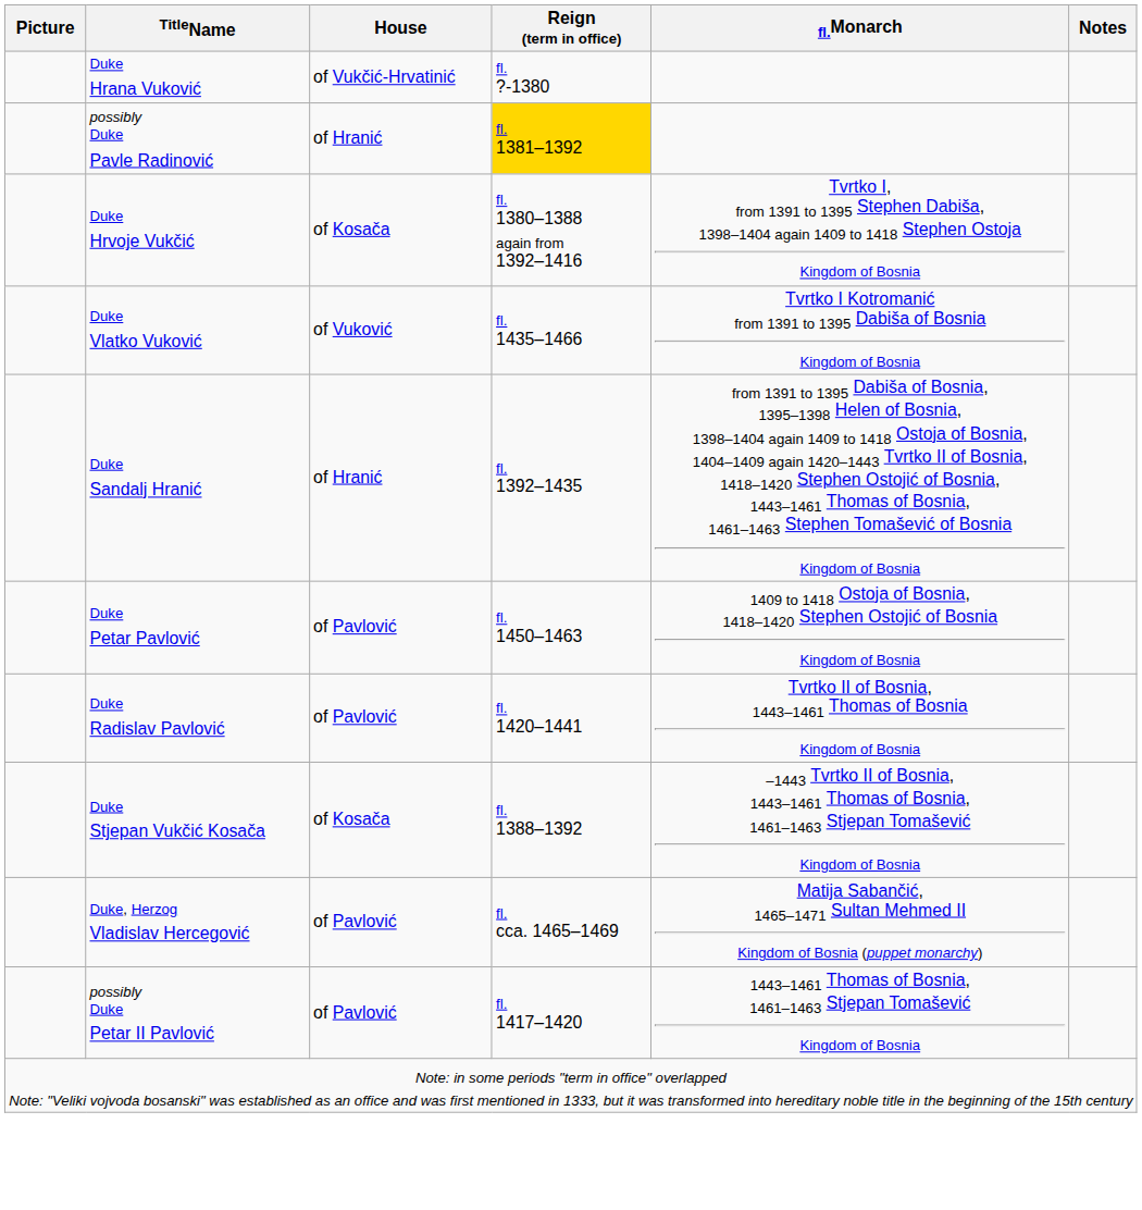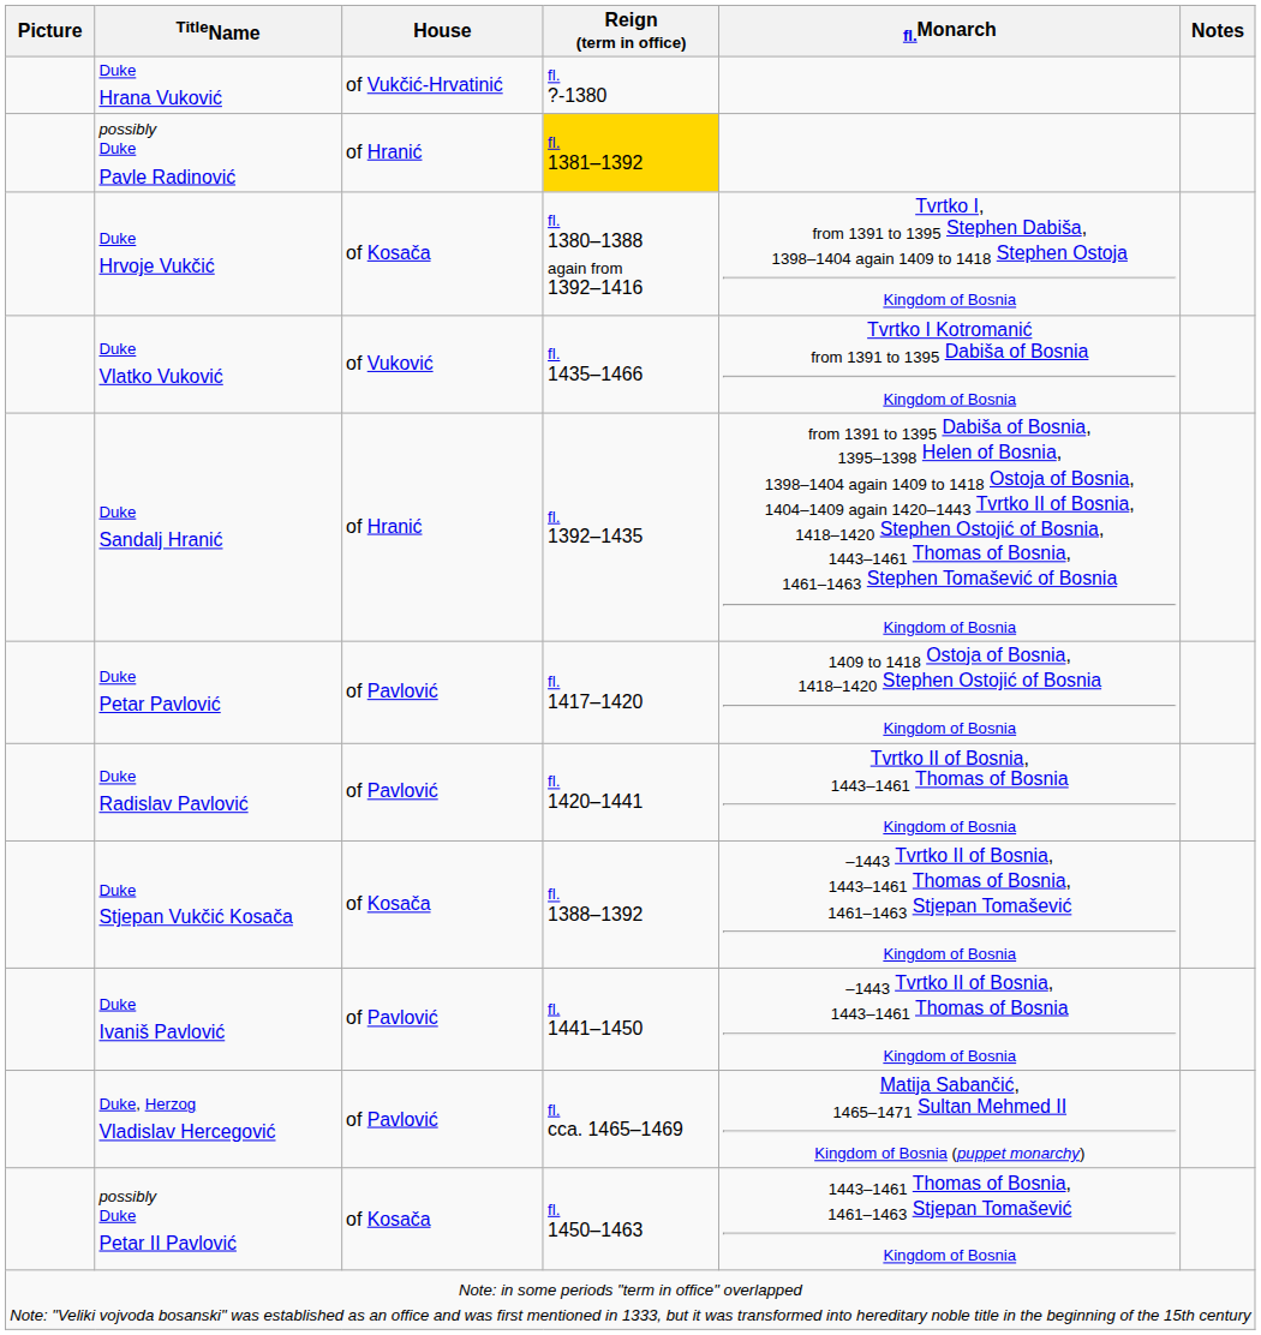 <table class="wikitable">
 <tr>
 <th>Picture</th>
 <th><sup>Title</sup>Name</th>
 <th>House</th>
 <th>Reign<br><small>(term in office)</small></th>
 <th><sub><a href='#'>fl.</a></sub>Monarch</th>
 <th>Notes</th>
 </tr>
 <tr>
 <td></td>
 <td><sup><a href='#'>Duke</a></sup><br><a href='#'>Hrana Vuković</a></td>
 <td>of <a href='#'>Vukčić-Hrvatinić</a></td>
 <td><small><a href='#'>fl.</a></small><br> ?-1380</td>
 <td></td>
 <td></td>
 </tr>
 <tr>
 <td></td>
 <td><small><em>possibly</em></small><br><sup><a href='#'>Duke</a></sup><br><a href='#'>Pavle Radinović</a></td>
 <td>of <a href='#'>Hranić</a></td>
 <td style="background: gold;"><small><a href='#'>fl.</a></small><br> 1381–1392</td>
 <td></td>
 <td></td>
 </tr>
 <tr>
 <td></td>
 <td><sup><a href='#'>Duke</a></sup><br><a href='#'>Hrvoje Vukčić</a></td>
 <td>of <a href='#'>Kosača</a></td>
 <td><small><a href='#'>fl.</a></small><br> 1380–1388 <br> <sub>again from</sub><br> 1392–1416</td>
 <td style="text-align:center;"><a href='#'>Tvrtko I</a>,<br> <sub>from 1391 to 1395</sub> <a href='#'>Stephen Dabiša</a>,<br><sub>1398–1404 again 1409 to 1418</sub> <a href='#'>Stephen Ostoja</a><hr><small><a href='#'>Kingdom of Bosnia</a></small></td>
 <td></td>
 </tr>
 <tr>
 <td></td>
 <td><sup><a href='#'>Duke</a></sup><br><a href='#'>Vlatko Vuković</a></td>
 <td>of <a href='#'>Vuković</a></td>
 <td><small><a href='#'>fl.</a></small><br> 1435–1466</td>
 <td style="text-align:center;"><a href='#'>Tvrtko I Kotromanić</a><br><sub>from 1391 to 1395</sub> <a href='#'>Dabiša of Bosnia</a><hr><small><a href='#'>Kingdom of Bosnia</a></small></td>
 <td></td>
 </tr>
 <tr>
 <td></td>
 <td><sup><a href='#'>Duke</a></sup><br><a href='#'>Sandalj Hranić</a></td>
 <td>of <a href='#'>Hranić</a></td>
 <td><small><a href='#'>fl.</a></small><br> 1392–1435</td>
 <td style="text-align:center;"><sub>from 1391 to 1395</sub> <a href='#'>Dabiša of Bosnia</a>,<br><sub>1395–1398</sub> <a href='#'>Helen of Bosnia</a>,<br><sub>1398–1404 again 1409 to 1418</sub> <a href='#'>Ostoja of Bosnia</a>,<br><sub>1404–1409 again 1420–1443</sub> <a href='#'>Tvrtko II of Bosnia</a>,<br><sub>1418–1420</sub> <a href='#'>Stephen Ostojić of Bosnia</a>,<br><sub>1443–1461</sub> <a href='#'>Thomas of Bosnia</a>,<br><sub>1461–1463</sub> <a href='#'>Stephen Tomašević of Bosnia</a> <hr><small><a href='#'>Kingdom of Bosnia</a></small></td>
 <td></td>
 </tr>
 <tr>
 <td></td>
 <td><sup><a href='#'>Duke</a></sup><br><a href='#'>Petar Pavlović</a></td>
 <td>of <a href='#'>Pavlović</a></td>
-<td><small><a href='#'>fl.</a></small><br> 1450–1463</td>
+<td><small><a href='#'>fl.</a></small><br> 1417–1420</td>
 <td style="text-align:center;"><sub>1409 to 1418</sub> <a href='#'>Ostoja of Bosnia</a>,<br><sub>1418–1420</sub> <a href='#'>Stephen Ostojić of Bosnia</a><hr><small><a href='#'>Kingdom of Bosnia</a></small></td>
 <td></td>
 </tr>
 <tr>
 <td></td>
 <td><sup><a href='#'>Duke</a></sup><br><a href='#'>Radislav Pavlović</a></td>
 <td>of <a href='#'>Pavlović</a></td>
 <td><small><a href='#'>fl.</a></small><br> 1420–1441</td>
 <td style="text-align:center;"><a href='#'>Tvrtko II of Bosnia</a>,<br><sub>1443–1461</sub> <a href='#'>Thomas of Bosnia</a> <hr><small><a href='#'>Kingdom of Bosnia</a></small></td>
 <td></td>
 </tr>
 <tr>
 <td></td>
 <td><sup><a href='#'>Duke</a></sup><br><a href='#'>Stjepan Vukčić Kosača</a></td>
 <td>of <a href='#'>Kosača</a></td>
 <td><small><a href='#'>fl.</a></small><br> 1388–1392</td>
 <td style="text-align:center;"><sub>–1443</sub> <a href='#'>Tvrtko II of Bosnia</a>,<br><sub>1443–1461</sub> <a href='#'>Thomas of Bosnia</a>,<br><sub>1461–1463</sub> <a href='#'>Stjepan Tomašević</a> <hr><small><a href='#'>Kingdom of Bosnia</a></small></td>
 <td></td>
 </tr>
 <tr>
 <td></td>
+<td><sup><a href='#'>Duke</a></sup><br><a href='#'>Ivaniš Pavlović</a></td>
+<td>of <a href='#'>Pavlović</a></td>
+<td><small><a href='#'>fl.</a></small><br> 1441–1450</td>
+<td style="text-align:center;"><sub>–1443</sub> <a href='#'>Tvrtko II of Bosnia</a>,<br><sub>1443–1461</sub> <a href='#'>Thomas of Bosnia</a> <hr><small><a href='#'>Kingdom of Bosnia</a></small></td>
+<td></td>
+</tr>
+<tr>
+<td></td>
 <td><sup><a href='#'>Duke</a>, <a href='#'>Herzog</a></sup><br><a href='#'>Vladislav Hercegović</a></td>
 <td>of <a href='#'>Pavlović</a></td>
 <td><small><a href='#'>fl.</a></small><br> cca. 1465–1469</td>
 <td style="text-align:center;"><a href='#'>Matija Sabančić</a>,<br><sub>1465–1471</sub> <a href='#'>Sultan Mehmed II</a> <hr><small><a href='#'>Kingdom of Bosnia</a> (<em><a href='#'>puppet monarchy</a></em>)</small></td>
 <td></td>
 </tr>
 <tr>
 <td></td>
 <td><small><em>possibly</em></small><br> <sup><a href='#'>Duke</a></sup><br><a href='#'>Petar II Pavlović</a></td>
-<td>of <a href='#'>Pavlović</a></td>
-<td><small><a href='#'>fl.</a></small><br> 1417–1420</td>
+<td>of <a href='#'>Kosača</a></td>
+<td><small><a href='#'>fl.</a></small><br> 1450–1463</td>
 <td style="text-align:center;"><sub>1443–1461</sub> <a href='#'>Thomas of Bosnia</a>,<br><sub>1461–1463</sub> <a href='#'>Stjepan Tomašević</a> <hr><small><a href='#'>Kingdom of Bosnia</a></small></td>
 <td></td>
 </tr>
 <tr>
 <td colspan="6" align=center><sub><em>Note: in some periods "term in office" overlapped</em></sub><br><sub><em>Note: "Veliki vojvoda bosanski"  was established as an office and was first mentioned in 1333, but it was transformed into hereditary noble title in the beginning of the 15th century</em></sub></td>
 </tr>
 </table>
